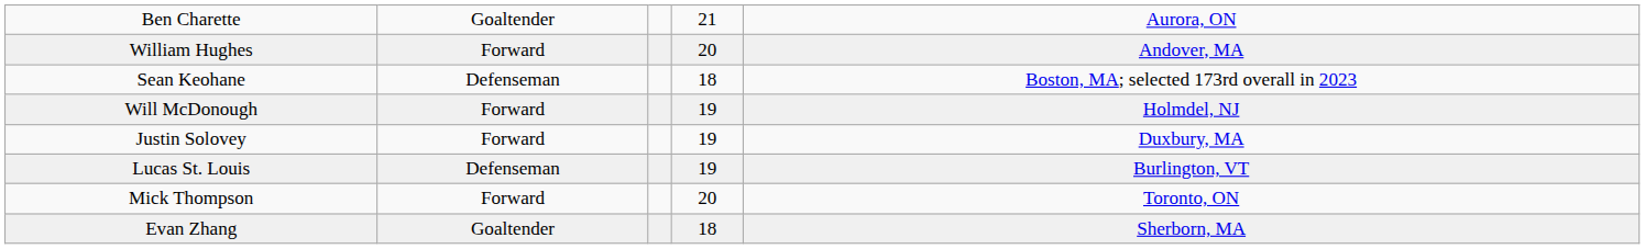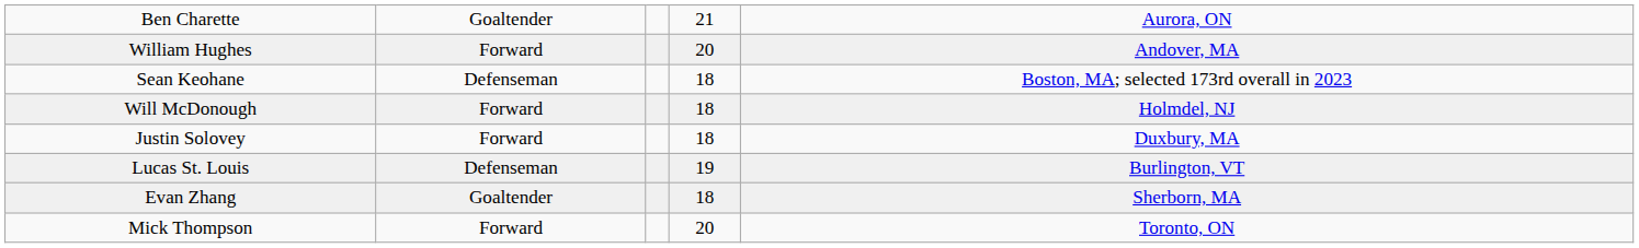 <table class="wikitable" width="70%">
 <tr align="center" bgcolor="">
 <td>Ben Charette</td>
 <td>Goaltender</td>
 <td></td>
 <td>21</td>
 <td><a href='#'>Aurora, ON</a></td>
 </tr>
 <tr align="center" bgcolor="f0f0f0">
 <td>William Hughes</td>
 <td>Forward</td>
 <td></td>
 <td>20</td>
 <td><a href='#'>Andover, MA</a></td>
 </tr>
 <tr align="center" bgcolor="">
 <td>Sean Keohane</td>
 <td>Defenseman</td>
 <td></td>
 <td>18</td>
 <td><a href='#'>Boston, MA</a>; selected 173rd overall in <a href='#'>2023</a></td>
 </tr>
 <tr align="center" bgcolor="f0f0f0">
 <td>Will McDonough</td>
 <td>Forward</td>
 <td></td>
-<td>19</td>
+<td>18</td>
 <td><a href='#'>Holmdel, NJ</a></td>
 </tr>
 <tr align="center" bgcolor="">
 <td>Justin Solovey</td>
 <td>Forward</td>
 <td></td>
-<td>19</td>
+<td>18</td>
 <td><a href='#'>Duxbury, MA</a></td>
 </tr>
 <tr align="center" bgcolor="f0f0f0">
 <td>Lucas St. Louis</td>
 <td>Defenseman</td>
 <td></td>
 <td>19</td>
 <td><a href='#'>Burlington, VT</a></td>
 </tr>
+<tr align="center" bgcolor="f0f0f0">
+<td>Evan Zhang</td>
+<td>Goaltender</td>
+<td></td>
+<td>18</td>
+<td><a href='#'>Sherborn, MA</a></td>
+</tr>
 <tr align="center" bgcolor="">
 <td>Mick Thompson</td>
 <td>Forward</td>
 <td></td>
 <td>20</td>
 <td><a href='#'>Toronto, ON</a></td>
 </tr>
-<tr align="center" bgcolor="f0f0f0">
-<td>Evan Zhang</td>
-<td>Goaltender</td>
-<td></td>
-<td>18</td>
-<td><a href='#'>Sherborn, MA</a></td>
-</tr>
 </table>
